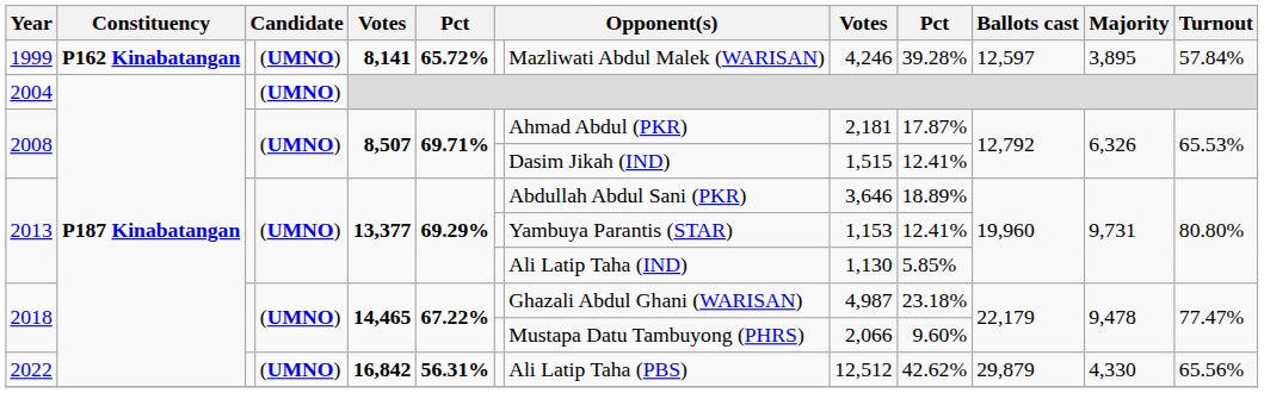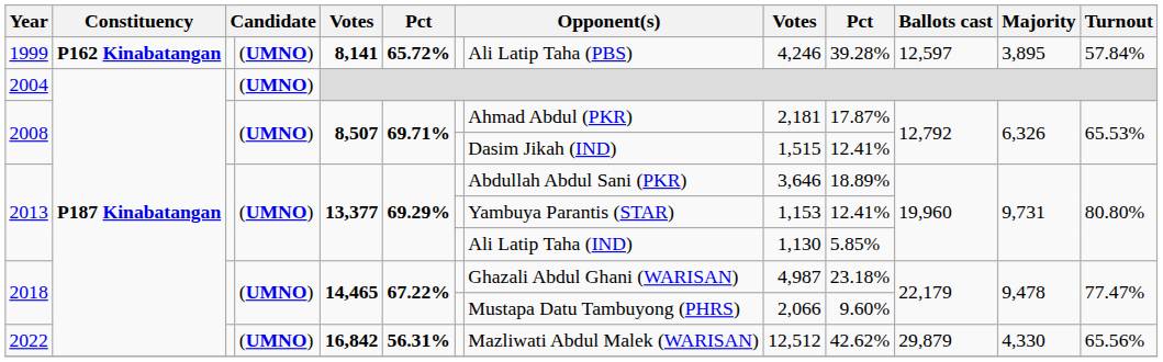 <table class="wikitable" style="margin:0.5em ; font-size:95%">
 <tr>
 <th>Year</th>
 <th>Constituency</th>
 <th colspan=2>Candidate</th>
 <th>Votes</th>
 <th>Pct</th>
 <th colspan=2>Opponent(s)</th>
 <th>Votes</th>
 <th>Pct</th>
 <th>Ballots cast</th>
 <th>Majority</th>
 <th>Turnout</th>
 </tr>
 <tr>
 <td><a href='#'>1999</a></td>
 <td><strong>P162 <a href='#'>Kinabatangan</a></strong></td>
 <td></td>
 <td> (<a href='#'><strong>UMNO</strong></a>)</td>
 <td align="right"><strong>8,141</strong></td>
 <td><strong>65.72%</strong></td>
 <td></td>
-<td>Mazliwati Abdul Malek (<a href='#'>WARISAN</a>)</td>
+<td>Ali Latip Taha (<a href='#'>PBS</a>)</td>
 <td align="right">4,246</td>
 <td>39.28%</td>
 <td rowspan=1>12,597</td>
 <td rowspan=1>3,895</td>
 <td rowspan=1>57.84%</td>
 </tr>
 <tr>
 <td><a href='#'>2004</a></td>
 <td rowspan=9><strong>P187 <a href='#'>Kinabatangan</a></strong></td>
 <td></td>
 <td> (<a href='#'><strong>UMNO</strong></a>)</td>
 <td colspan="10" bgcolor="dcdcdc"></td>
 </tr>
 <tr>
 <td rowspan=2><a href='#'>2008</a></td>
 <td rowspan=2 ></td>
 <td rowspan=2> (<a href='#'><strong>UMNO</strong></a>)</td>
 <td rowspan=2 align="right"><strong>8,507</strong></td>
 <td rowspan=2><strong>69.71%</strong></td>
 <td></td>
 <td>Ahmad Abdul (<a href='#'>PKR</a>)</td>
 <td align="right">2,181</td>
 <td>17.87%</td>
 <td rowspan=2>12,792</td>
 <td rowspan=2>6,326</td>
 <td rowspan=2>65.53%</td>
 </tr>
 <tr>
 <td></td>
 <td>Dasim Jikah (<a href='#'>IND</a>)</td>
 <td align="right">1,515</td>
 <td>12.41%</td>
 </tr>
 <tr>
 <td rowspan=3><a href='#'>2013</a></td>
 <td rowspan=3 ></td>
 <td rowspan=3> (<a href='#'><strong>UMNO</strong></a>)</td>
 <td rowspan=3 align="right"><strong>13,377</strong></td>
 <td rowspan=3><strong>69.29%</strong></td>
 <td></td>
 <td>Abdullah Abdul Sani (<a href='#'>PKR</a>)</td>
 <td align="right">3,646</td>
 <td>18.89%</td>
 <td rowspan=3>19,960</td>
 <td rowspan=3>9,731</td>
 <td rowspan=3>80.80%</td>
 </tr>
 <tr>
 <td></td>
 <td>Yambuya Parantis (<a href='#'>STAR</a>)</td>
 <td align="right">1,153</td>
 <td>12.41%</td>
 </tr>
 <tr>
 <td></td>
 <td>Ali Latip Taha (<a href='#'>IND</a>)</td>
 <td align="right">1,130</td>
 <td>5.85%</td>
 </tr>
 <tr>
 <td rowspan=2><a href='#'>2018</a></td>
 <td rowspan=2 ></td>
 <td rowspan=2> (<a href='#'><strong>UMNO</strong></a>)</td>
 <td rowspan=2 align="right"><strong>14,465</strong></td>
 <td rowspan=2><strong>67.22%</strong></td>
 <td></td>
 <td>Ghazali Abdul Ghani (<a href='#'>WARISAN</a>)</td>
 <td align="right">4,987</td>
 <td>23.18%</td>
 <td rowspan=2>22,179</td>
 <td rowspan=2>9,478</td>
 <td rowspan=2>77.47%</td>
 </tr>
 <tr>
 <td></td>
 <td>Mustapa Datu Tambuyong (<a href='#'>PHRS</a>)</td>
 <td align="right">2,066</td>
 <td align="right">9.60%</td>
 </tr>
 <tr>
 <td><a href='#'>2022</a></td>
 <td></td>
 <td> (<a href='#'><strong>UMNO</strong></a>)</td>
 <td align="right"><strong>16,842</strong></td>
 <td><strong>56.31%</strong></td>
 <td></td>
-<td>Ali Latip Taha (<a href='#'>PBS</a>)</td>
+<td>Mazliwati Abdul Malek (<a href='#'>WARISAN</a>)</td>
 <td align="right">12,512</td>
 <td>42.62%</td>
 <td rowspan=1>29,879</td>
 <td rowspan=1>4,330</td>
 <td rowspan=1>65.56%</td>
 </tr>
 <tr>
 </tr>
 </table>
